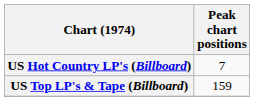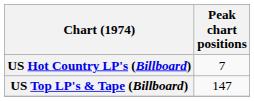 <table class="wikitable plainrowheaders" style="text-align:center">
 <tr>
 <th scope="col">Chart (1974)</th>
 <th scope="col">Peak<br>chart<br>positions</th>
 </tr>
 <tr>
 <th scope = "row">US <a href='#'>Hot Country LP's</a> (<em><a href='#'>Billboard</a></em>)</th>
 <td>7</td>
 </tr>
 <tr>
 <th scope = "row">US <a href='#'>Top LP's & Tape</a> (<em>Billboard</em>)</th>
-<td>159</td>
+<td>147</td>
 </tr>
 <tr>
 </tr>
 </table>
